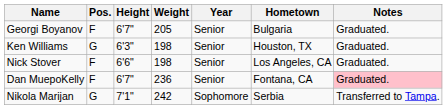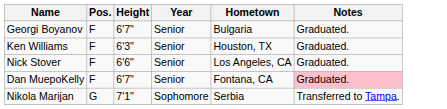 <table class="wikitable sortable" border="1">
 <tr>
 <th>Name</th>
 <th>Pos.</th>
 <th>Height</th>
-<th>Weight</th>
 <th>Year</th>
 <th>Hometown</th>
 <th class="unsortable">Notes</th>
 </tr>
 <tr>
 <td sortname>Georgi Boyanov</td>
 <td>F</td>
 <td>6'7"</td>
-<td>205</td>
 <td>Senior</td>
 <td>Bulgaria</td>
 <td>Graduated.</td>
 </tr>
 <tr>
 <td sortname>Ken Williams</td>
-<td>G</td>
+<td>F</td>
 <td>6'3"</td>
-<td>198</td>
 <td>Senior</td>
 <td>Houston, TX</td>
 <td>Graduated.</td>
 </tr>
 <tr>
 <td sortname>Nick Stover</td>
 <td>F</td>
 <td>6'6"</td>
-<td>198</td>
 <td>Senior</td>
 <td>Los Angeles, CA</td>
 <td>Graduated.</td>
 </tr>
 <tr>
 <td sortname>Dan MuepoKelly</td>
 <td>F</td>
 <td>6'7"</td>
-<td>236</td>
 <td>Senior</td>
 <td>Fontana, CA</td>
 <td style="background: pink;">Graduated.</td>
 </tr>
 <tr>
 <td sortname>Nikola Marijan</td>
 <td>G</td>
 <td>7'1"</td>
-<td>242</td>
 <td>Sophomore</td>
 <td>Serbia</td>
 <td>Transferred to <a href='#'>Tampa</a>.</td>
 </tr>
 </table>
